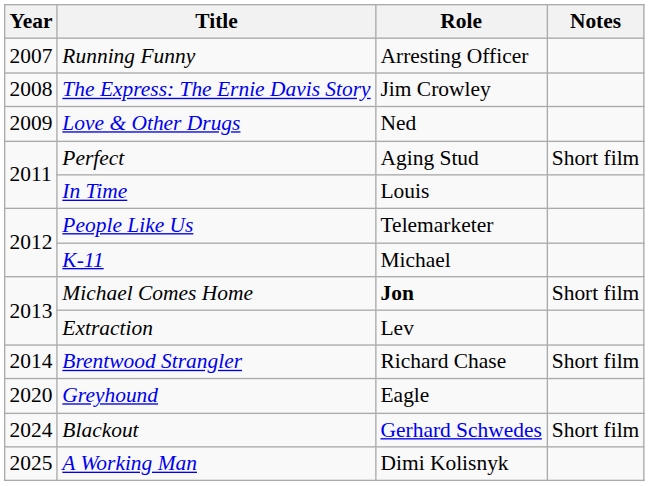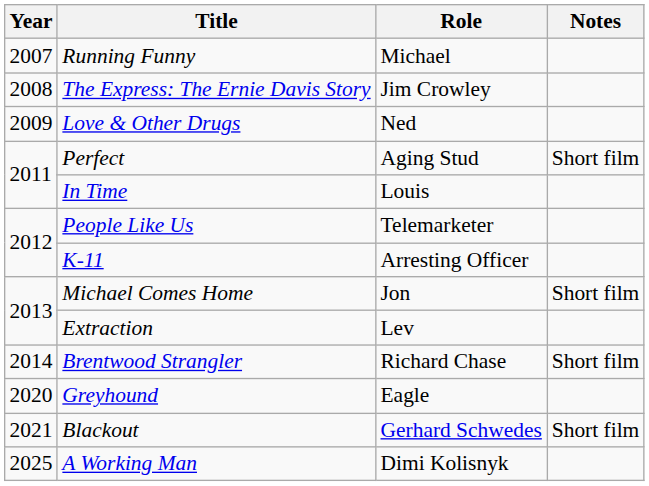 <table class="wikitable unsortable">
 <tr>
 <th>Year</th>
 <th>Title</th>
 <th>Role</th>
 <th>Notes</th>
 </tr>
 <tr>
 <td>2007</td>
 <td><em>Running Funny</em></td>
-<td>Arresting Officer</td>
+<td>Michael</td>
 <td></td>
 </tr>
 <tr>
 <td>2008</td>
 <td><em><a href='#'>The Express: The Ernie Davis Story</a></em></td>
 <td>Jim Crowley</td>
 <td></td>
 </tr>
 <tr>
 <td>2009</td>
 <td><em><a href='#'>Love & Other Drugs</a></em></td>
 <td>Ned</td>
 <td></td>
 </tr>
 <tr>
 <td rowspan="2">2011</td>
 <td><em>Perfect</em></td>
 <td>Aging Stud</td>
 <td>Short film</td>
 </tr>
 <tr>
 <td><em><a href='#'>In Time</a></em></td>
 <td>Louis</td>
 <td></td>
 </tr>
 <tr>
 <td rowspan="2">2012</td>
 <td><em><a href='#'>People Like Us</a></em></td>
 <td>Telemarketer</td>
 <td></td>
 </tr>
 <tr>
 <td><em><a href='#'>K-11</a></em></td>
-<td>Michael</td>
+<td>Arresting Officer</td>
 <td></td>
 </tr>
 <tr>
 <td rowspan="2">2013</td>
 <td><em>Michael Comes Home</em></td>
-<td><strong>Jon</strong></td>
+<td>Jon</td>
 <td>Short film</td>
 </tr>
 <tr>
 <td><em>Extraction</em></td>
 <td>Lev</td>
 <td></td>
 </tr>
 <tr>
 <td>2014</td>
 <td><em><a href='#'>Brentwood Strangler</a></em></td>
 <td>Richard Chase</td>
 <td>Short film</td>
 </tr>
 <tr>
 <td>2020</td>
 <td><em><a href='#'>Greyhound</a></em></td>
 <td>Eagle</td>
 <td></td>
 </tr>
 <tr>
-<td>2024</td>
+<td>2021</td>
 <td><em>Blackout</em></td>
 <td><a href='#'>Gerhard Schwedes</a></td>
 <td>Short film</td>
 </tr>
 <tr>
 <td>2025</td>
 <td><em><a href='#'>A Working Man</a></em></td>
 <td>Dimi Kolisnyk</td>
 <td></td>
 </tr>
 </table>
